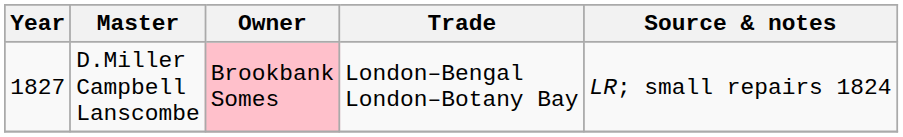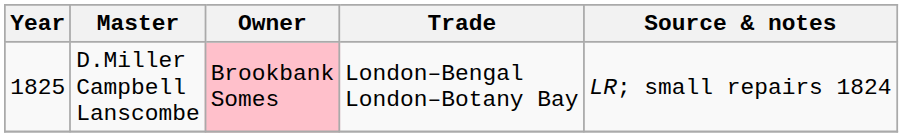 <table class=" wikitable">
 <tr>
 <th>Year</th>
 <th>Master</th>
 <th>Owner</th>
 <th>Trade</th>
 <th>Source & notes</th>
 </tr>
 <tr>
-<td>1827</td>
+<td>1825</td>
 <td>D.Miller<br>Campbell<br>Lanscombe</td>
 <td style="background: pink;">Brookbank<br>Somes</td>
 <td>London–Bengal<br>London–Botany Bay</td>
 <td><em>LR</em>; small repairs 1824</td>
 </tr>
 <tr>
 </tr>
 </table>
